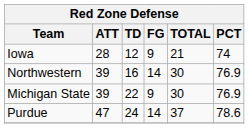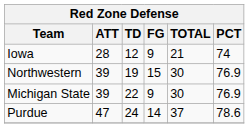 <table class="wikitable">
 <tr>
 <th colspan="7" align="center">Red Zone Defense</th>
 </tr>
 <tr>
 <th>Team</th>
 <th>ATT</th>
 <th>TD</th>
 <th>FG</th>
 <th>TOTAL</th>
 <th>PCT</th>
 </tr>
 <tr>
 <td>Iowa</td>
 <td>28</td>
 <td>12</td>
 <td>9</td>
 <td>21</td>
 <td>74</td>
 </tr>
 <tr>
 <td>Northwestern</td>
 <td>39</td>
-<td>16</td>
-<td>14</td>
+<td>19</td>
+<td>15</td>
 <td>30</td>
 <td>76.9</td>
 </tr>
 <tr>
 <td>Michigan State</td>
 <td>39</td>
 <td>22</td>
 <td>9</td>
 <td>30</td>
 <td>76.9</td>
 </tr>
 <tr>
 <td>Purdue</td>
 <td>47</td>
 <td>24</td>
 <td>14</td>
 <td>37</td>
 <td>78.6</td>
 </tr>
 <tr>
 </tr>
 </table>
